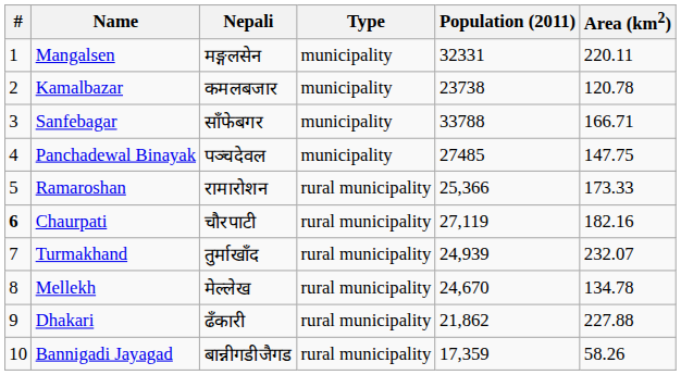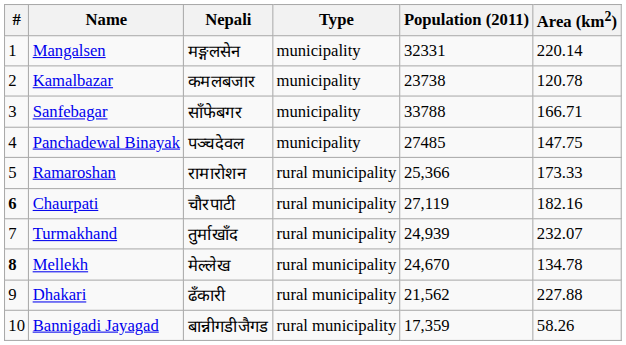 <table class="wikitable sortable">
 <tr>
 <th>#</th>
 <th>Name</th>
 <th>Nepali</th>
 <th>Type</th>
 <th>Population (2011)</th>
 <th>Area (km<sup>2</sup>)</th>
 </tr>
 <tr>
 <td>1</td>
 <td><a href='#'>Mangalsen</a></td>
 <td>मङ्गलसेन</td>
 <td>municipality</td>
 <td>32331</td>
-<td>220.11</td>
+<td>220.14</td>
 </tr>
 <tr>
 <td>2</td>
 <td><a href='#'>Kamalbazar</a></td>
 <td>कमलबजार</td>
 <td>municipality</td>
 <td>23738</td>
 <td>120.78</td>
 </tr>
 <tr>
 <td>3</td>
 <td><a href='#'>Sanfebagar</a></td>
 <td>साँफेबगर</td>
 <td>municipality</td>
 <td>33788</td>
 <td>166.71</td>
 </tr>
 <tr>
 <td>4</td>
 <td><a href='#'>Panchadewal Binayak</a></td>
 <td>पञ्चदेवल</td>
 <td>municipality</td>
 <td>27485</td>
 <td>147.75</td>
 </tr>
 <tr>
 <td>5</td>
 <td><a href='#'>Ramaroshan</a></td>
 <td>रामारोशन</td>
 <td>rural municipality</td>
 <td>25,366</td>
 <td>173.33</td>
 </tr>
 <tr>
 <td><strong>6</strong></td>
 <td><a href='#'>Chaurpati</a></td>
 <td>चौरपाटी</td>
 <td>rural municipality</td>
 <td>27,119</td>
 <td>182.16</td>
 </tr>
 <tr>
 <td>7</td>
 <td><a href='#'>Turmakhand</a></td>
 <td>तुर्माखाँद</td>
 <td>rural municipality</td>
 <td>24,939</td>
 <td>232.07</td>
 </tr>
 <tr>
-<td>8</td>
+<td><strong>8</strong></td>
 <td><a href='#'>Mellekh</a></td>
 <td>मेल्लेख</td>
 <td>rural municipality</td>
 <td>24,670</td>
 <td>134.78</td>
 </tr>
 <tr>
 <td>9</td>
 <td><a href='#'>Dhakari</a></td>
 <td>ढँकारी</td>
 <td>rural municipality</td>
-<td>21,862</td>
+<td>21,562</td>
 <td>227.88</td>
 </tr>
 <tr>
 <td>10</td>
 <td><a href='#'>Bannigadi Jayagad</a></td>
 <td>बान्नीगडीजैगड</td>
 <td>rural municipality</td>
 <td>17,359</td>
 <td>58.26</td>
 </tr>
 </table>
